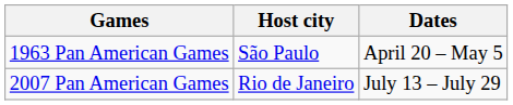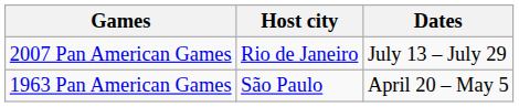 <table class="wikitable">
 <tr>
 <th>Games</th>
 <th>Host city</th>
 <th>Dates </th>
 </tr>
 <tr>
+<td><a href='#'>2007 Pan American Games</a></td>
+<td><a href='#'>Rio de Janeiro</a></td>
+<td>July 13 – July 29 </td>
+</tr>
+<tr>
 <td><a href='#'>1963 Pan American Games</a></td>
 <td><a href='#'>São Paulo</a></td>
 <td>April 20 – May 5</td>
 </tr>
-<tr>
-<td><a href='#'>2007 Pan American Games</a></td>
-<td><a href='#'>Rio de Janeiro</a></td>
-<td>July 13 – July 29 </td>
-</tr>
 </table>
